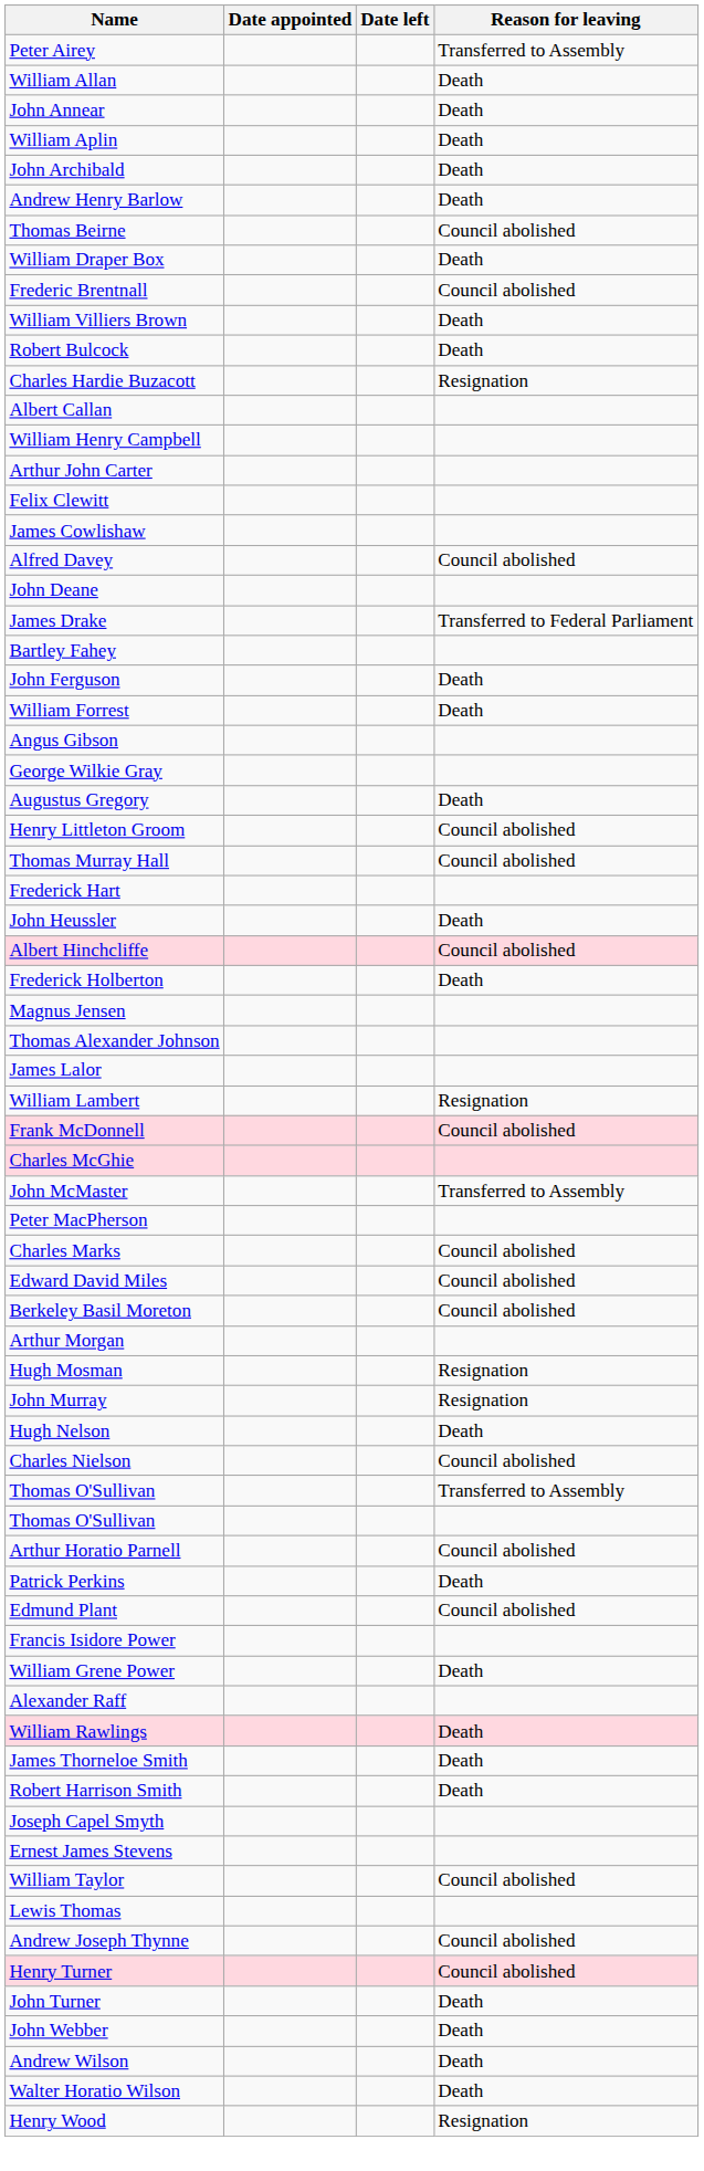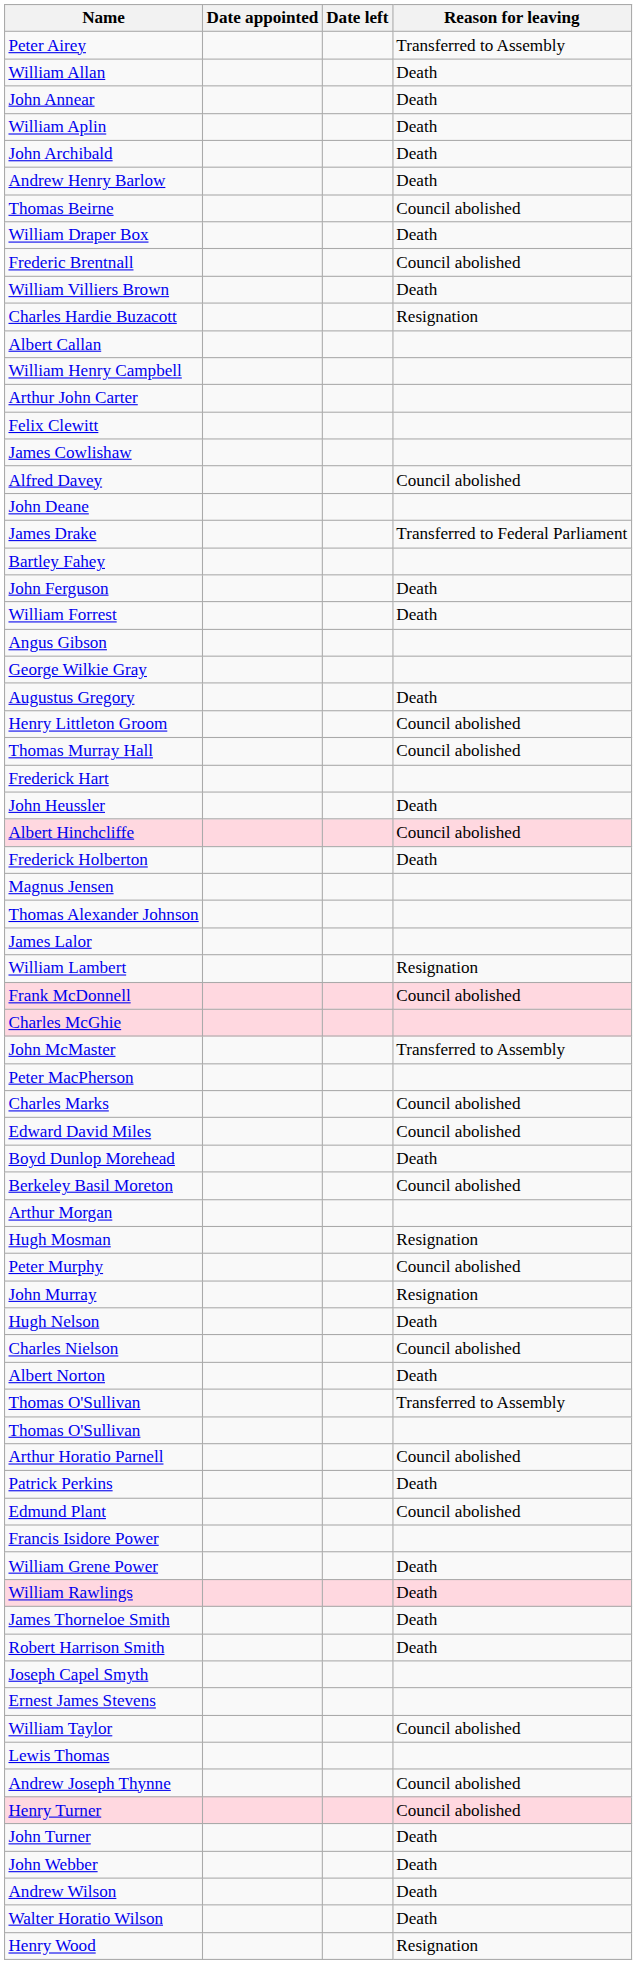 <table class="wikitable sortable">
 <tr>
 <th>Name</th>
 <th>Date appointed</th>
 <th>Date left</th>
 <th>Reason for leaving</th>
 </tr>
 <tr>
 <td><a href='#'>Peter Airey</a></td>
 <td></td>
 <td></td>
 <td>Transferred to Assembly</td>
 </tr>
 <tr>
 <td><a href='#'>William Allan</a></td>
 <td></td>
 <td></td>
 <td>Death</td>
 </tr>
 <tr>
 <td><a href='#'>John Annear</a></td>
 <td></td>
 <td></td>
 <td>Death</td>
 </tr>
 <tr>
 <td><a href='#'>William Aplin</a></td>
 <td></td>
 <td></td>
 <td>Death</td>
 </tr>
 <tr>
 <td><a href='#'>John Archibald</a></td>
 <td></td>
 <td></td>
 <td>Death</td>
 </tr>
 <tr>
 <td><a href='#'>Andrew Henry Barlow</a></td>
 <td></td>
 <td></td>
 <td>Death</td>
 </tr>
 <tr>
 <td><a href='#'>Thomas Beirne</a></td>
 <td></td>
 <td></td>
 <td>Council abolished</td>
 </tr>
 <tr>
 <td><a href='#'>William Draper Box</a></td>
 <td></td>
 <td></td>
 <td>Death</td>
 </tr>
 <tr>
 <td><a href='#'>Frederic Brentnall</a></td>
 <td></td>
 <td></td>
 <td>Council abolished</td>
 </tr>
 <tr>
 <td><a href='#'>William Villiers Brown</a></td>
 <td></td>
 <td><em></em></td>
-<td>Death</td>
-</tr>
-<tr>
-<td><a href='#'>Robert Bulcock</a></td>
-<td></td>
-<td></td>
 <td>Death</td>
 </tr>
 <tr>
 <td><a href='#'>Charles Hardie Buzacott</a></td>
 <td></td>
 <td></td>
 <td>Resignation</td>
 </tr>
 <tr>
 <td><a href='#'>Albert Callan</a></td>
 <td></td>
 <td><em></em></td>
 <td></td>
 </tr>
 <tr>
 <td><a href='#'>William Henry Campbell</a></td>
 <td></td>
 <td><em></em></td>
 <td></td>
 </tr>
 <tr>
 <td><a href='#'>Arthur John Carter</a></td>
 <td></td>
 <td><em></em></td>
 <td></td>
 </tr>
 <tr>
 <td><a href='#'>Felix Clewitt</a></td>
 <td></td>
 <td><em></em></td>
 <td></td>
 </tr>
 <tr>
 <td><a href='#'>James Cowlishaw</a></td>
 <td></td>
 <td><em></em></td>
 <td></td>
 </tr>
 <tr>
 <td><a href='#'>Alfred Davey</a></td>
 <td></td>
 <td></td>
 <td>Council abolished</td>
 </tr>
 <tr>
 <td><a href='#'>John Deane</a></td>
 <td></td>
 <td><em></em></td>
 <td></td>
 </tr>
 <tr>
 <td><a href='#'>James Drake</a></td>
 <td></td>
 <td></td>
 <td>Transferred to Federal Parliament</td>
 </tr>
 <tr>
 <td><a href='#'>Bartley Fahey</a></td>
 <td></td>
 <td><em></em></td>
 <td></td>
 </tr>
 <tr>
 <td><a href='#'>John Ferguson</a></td>
 <td></td>
 <td></td>
 <td>Death</td>
 </tr>
 <tr>
 <td><a href='#'>William Forrest</a></td>
 <td></td>
 <td></td>
 <td>Death</td>
 </tr>
 <tr>
 <td><a href='#'>Angus Gibson</a></td>
 <td></td>
 <td><em></em></td>
 <td></td>
 </tr>
 <tr>
 <td><a href='#'>George Wilkie Gray</a></td>
 <td></td>
 <td><em></em></td>
 <td></td>
 </tr>
 <tr>
 <td><a href='#'>Augustus Gregory</a></td>
 <td></td>
 <td></td>
 <td>Death</td>
 </tr>
 <tr>
 <td><a href='#'>Henry Littleton Groom</a></td>
 <td></td>
 <td></td>
 <td>Council abolished</td>
 </tr>
 <tr>
 <td><a href='#'>Thomas Murray Hall</a></td>
 <td></td>
 <td></td>
 <td>Council abolished</td>
 </tr>
 <tr>
 <td><a href='#'>Frederick Hart</a></td>
 <td></td>
 <td><em></em></td>
 <td></td>
 </tr>
 <tr>
 <td><a href='#'>John Heussler</a></td>
 <td></td>
 <td></td>
 <td>Death</td>
 </tr>
 <tr bgcolor="#FFD8E0">
 <td><a href='#'>Albert Hinchcliffe</a></td>
 <td></td>
 <td></td>
 <td>Council abolished</td>
 </tr>
 <tr>
 <td><a href='#'>Frederick Holberton</a></td>
 <td></td>
 <td></td>
 <td>Death</td>
 </tr>
 <tr>
 <td><a href='#'>Magnus Jensen</a></td>
 <td></td>
 <td><em></em></td>
 <td></td>
 </tr>
 <tr>
 <td><a href='#'>Thomas Alexander Johnson</a></td>
 <td></td>
 <td><em></em></td>
 <td></td>
 </tr>
 <tr>
 <td><a href='#'>James Lalor</a></td>
 <td></td>
 <td><em></em></td>
 <td></td>
 </tr>
 <tr>
 <td><a href='#'>William Lambert</a></td>
 <td></td>
 <td></td>
 <td>Resignation</td>
 </tr>
 <tr bgcolor="#FFD8E0">
 <td><a href='#'>Frank McDonnell</a></td>
 <td></td>
 <td></td>
 <td>Council abolished</td>
 </tr>
 <tr bgcolor="#FFD8E0">
 <td><a href='#'>Charles McGhie</a></td>
 <td></td>
 <td><em></em></td>
 <td></td>
 </tr>
 <tr>
 <td><a href='#'>John McMaster</a></td>
 <td></td>
 <td></td>
 <td>Transferred to Assembly</td>
 </tr>
 <tr>
 <td><a href='#'>Peter MacPherson</a></td>
 <td></td>
 <td><em></em></td>
 <td></td>
 </tr>
 <tr>
 <td><a href='#'>Charles Marks</a></td>
 <td></td>
 <td></td>
 <td>Council abolished</td>
 </tr>
 <tr>
 <td><a href='#'>Edward David Miles</a></td>
 <td></td>
 <td></td>
 <td>Council abolished</td>
 </tr>
 <tr>
+<td><a href='#'>Boyd Dunlop Morehead</a></td>
+<td></td>
+<td></td>
+<td>Death</td>
+</tr>
+<tr>
 <td><a href='#'>Berkeley Basil Moreton</a></td>
 <td></td>
 <td></td>
 <td>Council abolished</td>
 </tr>
 <tr>
 <td><a href='#'>Arthur Morgan</a></td>
 <td></td>
 <td><em></em></td>
 <td></td>
 </tr>
 <tr>
 <td><a href='#'>Hugh Mosman</a></td>
 <td></td>
 <td></td>
 <td>Resignation</td>
 </tr>
 <tr>
+<td><a href='#'>Peter Murphy</a></td>
+<td></td>
+<td></td>
+<td>Council abolished</td>
+</tr>
+<tr>
 <td><a href='#'>John Murray</a></td>
 <td></td>
 <td></td>
 <td>Resignation</td>
 </tr>
 <tr>
 <td><a href='#'>Hugh Nelson</a></td>
 <td></td>
 <td></td>
 <td>Death</td>
 </tr>
 <tr>
 <td><a href='#'>Charles Nielson</a></td>
 <td></td>
 <td></td>
 <td>Council abolished</td>
+</tr>
+<tr>
+<td><a href='#'>Albert Norton</a></td>
+<td></td>
+<td><em></em></td>
+<td>Death</td>
 </tr>
 <tr>
 <td><a href='#'>Thomas O'Sullivan</a></td>
 <td></td>
 <td></td>
 <td>Transferred to Assembly</td>
 </tr>
 <tr>
 <td><a href='#'>Thomas O'Sullivan</a></td>
 <td></td>
 <td><em></em></td>
 <td></td>
 </tr>
 <tr>
 <td><a href='#'>Arthur Horatio Parnell</a></td>
 <td></td>
 <td></td>
 <td>Council abolished</td>
 </tr>
 <tr>
 <td><a href='#'>Patrick Perkins</a></td>
 <td></td>
 <td></td>
 <td>Death</td>
 </tr>
 <tr>
 <td><a href='#'>Edmund Plant</a></td>
 <td></td>
 <td></td>
 <td>Council abolished</td>
 </tr>
 <tr>
 <td><a href='#'>Francis Isidore Power</a></td>
 <td></td>
 <td><em></em></td>
 <td></td>
 </tr>
 <tr>
 <td><a href='#'>William Grene Power</a></td>
 <td></td>
 <td></td>
 <td>Death</td>
-</tr>
-<tr>
-<td><a href='#'>Alexander Raff</a></td>
-<td></td>
-<td><em></em></td>
-<td></td>
 </tr>
 <tr bgcolor="#FFD8E0">
 <td><a href='#'>William Rawlings</a></td>
 <td></td>
 <td></td>
 <td>Death</td>
 </tr>
 <tr>
 <td><a href='#'>James Thorneloe Smith</a></td>
 <td></td>
 <td></td>
 <td>Death</td>
 </tr>
 <tr>
 <td><a href='#'>Robert Harrison Smith</a></td>
 <td></td>
 <td></td>
 <td>Death</td>
 </tr>
 <tr>
 <td><a href='#'>Joseph Capel Smyth</a></td>
 <td></td>
 <td><em></em></td>
 <td></td>
 </tr>
 <tr>
 <td><a href='#'>Ernest James Stevens</a></td>
 <td></td>
 <td><em></em></td>
 <td></td>
 </tr>
 <tr>
 <td><a href='#'>William Taylor</a></td>
 <td></td>
 <td></td>
 <td>Council abolished</td>
 </tr>
 <tr>
 <td><a href='#'>Lewis Thomas</a></td>
 <td></td>
 <td><em></em></td>
 <td></td>
 </tr>
 <tr>
 <td><a href='#'>Andrew Joseph Thynne</a></td>
 <td></td>
 <td><em></em></td>
 <td>Council abolished</td>
 </tr>
 <tr bgcolor="FFD8E0">
 <td><a href='#'>Henry Turner</a></td>
 <td></td>
 <td></td>
 <td>Council abolished</td>
 </tr>
 <tr>
 <td><a href='#'>John Turner</a></td>
 <td></td>
 <td></td>
 <td>Death</td>
 </tr>
 <tr>
 <td><a href='#'>John Webber</a></td>
 <td></td>
 <td></td>
 <td>Death</td>
 </tr>
 <tr>
 <td><a href='#'>Andrew Wilson</a></td>
 <td></td>
 <td></td>
 <td>Death</td>
 </tr>
 <tr>
 <td><a href='#'>Walter Horatio Wilson</a></td>
 <td></td>
 <td></td>
 <td>Death</td>
 </tr>
 <tr>
 <td><a href='#'>Henry Wood</a></td>
 <td></td>
 <td></td>
 <td>Resignation</td>
 </tr>
 </table>
